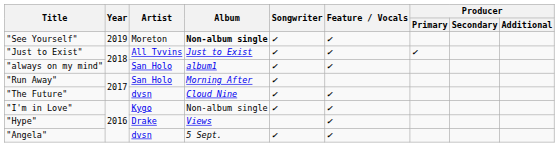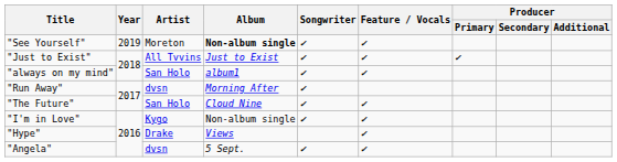 <table class="wikitable">
 <tr>
 <th rowspan="2">Title</th>
 <th rowspan="2">Year</th>
 <th rowspan="2">Artist</th>
 <th rowspan="2">Album</th>
 <th rowspan="2">Songwriter</th>
 <th rowspan="2">Feature / Vocals</th>
 <th colspan="3">Producer</th>
 </tr>
 <tr>
 <th>Primary</th>
 <th>Secondary</th>
 <th>Additional</th>
 </tr>
 <tr>
 <td>"See Yourself"</td>
 <td>2019</td>
 <td>Moreton</td>
 <td><strong>Non-album single</strong></td>
 <td><strong><em>✓</em></strong></td>
 <td><strong><em>✓</em></strong></td>
 <td></td>
 <td></td>
 <td></td>
 </tr>
 <tr>
 <td>"Just to Exist"</td>
 <td rowspan="2">2018</td>
 <td><a href='#'>All Tvvins</a></td>
 <td><em><a href='#'>Just to Exist</a></em></td>
 <td><strong><em>✓</em></strong></td>
 <td><strong><em>✓</em></strong></td>
 <td><strong><em>✓</em></strong></td>
 <td></td>
 <td></td>
 </tr>
 <tr>
 <td>"always on my mind"</td>
 <td><a href='#'>San Holo</a></td>
 <td><em><a href='#'>album1</a></em></td>
 <td><strong><em>✓</em></strong></td>
 <td><strong><em>✓</em></strong></td>
 <td></td>
 <td></td>
 <td></td>
 </tr>
 <tr>
 <td>"Run Away"</td>
 <td rowspan="2">2017</td>
-<td><a href='#'>San Holo</a></td>
+<td><a href='#'>dvsn</a></td>
 <td><em><a href='#'>Morning After</a></em></td>
 <td><strong><em>✓</em></strong></td>
 <td></td>
 <td></td>
 <td></td>
 <td></td>
 </tr>
 <tr>
 <td>"The Future"</td>
-<td><a href='#'>dvsn</a></td>
+<td><a href='#'>San Holo</a></td>
 <td><em><a href='#'>Cloud Nine</a></em></td>
 <td><strong><em>✓</em></strong></td>
 <td><strong><em>✓</em></strong></td>
 <td></td>
 <td></td>
 <td></td>
 </tr>
 <tr>
 <td>"I'm in Love"</td>
 <td rowspan="17">2016</td>
 <td><a href='#'>Kygo</a></td>
 <td>Non-album single</td>
 <td><strong><em>✓</em></strong></td>
 <td><strong><em>✓</em></strong></td>
 <td></td>
 <td></td>
 <td></td>
 </tr>
 <tr>
 <td>"Hype"</td>
 <td><a href='#'>Drake</a></td>
 <td><em><a href='#'>Views</a></em></td>
 <td></td>
 <td><strong><em>✓</em></strong></td>
 <td></td>
 <td></td>
 <td></td>
 </tr>
 <tr>
 <td>"Angela"</td>
 <td><a href='#'>dvsn</a></td>
 <td><em>5 Sept.</em></td>
 <td><strong><em>✓</em></strong></td>
 <td><strong><em>✓</em></strong></td>
 <td></td>
 <td></td>
 <td></td>
 </tr>
 </table>
